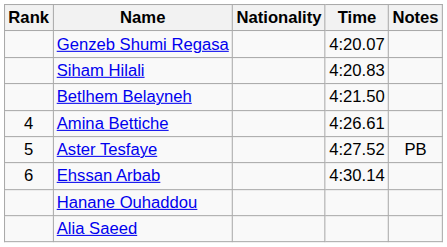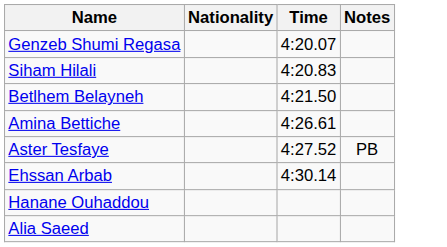 <table class="wikitable sortable" style="text-align:center">
 <tr>
-<th>Rank</th>
 <th>Name</th>
 <th>Nationality</th>
 <th>Time</th>
 <th>Notes</th>
 </tr>
 <tr>
-<td></td>
 <td align=left><a href='#'>Genzeb Shumi Regasa</a></td>
 <td align=left></td>
 <td>4:20.07</td>
 <td></td>
 </tr>
 <tr>
-<td></td>
 <td align=left><a href='#'>Siham Hilali</a></td>
 <td align=left></td>
 <td>4:20.83</td>
 <td></td>
 </tr>
 <tr>
-<td></td>
 <td align=left><a href='#'>Betlhem Belayneh</a></td>
 <td align=left></td>
 <td>4:21.50</td>
 <td></td>
 </tr>
 <tr>
-<td>4</td>
 <td align=left><a href='#'>Amina Bettiche</a></td>
 <td align=left></td>
 <td>4:26.61</td>
 <td></td>
 </tr>
 <tr>
-<td>5</td>
 <td align=left><a href='#'>Aster Tesfaye</a></td>
 <td align=left></td>
 <td>4:27.52</td>
 <td>PB</td>
 </tr>
 <tr>
-<td>6</td>
 <td align=left><a href='#'>Ehssan Arbab</a></td>
 <td align=left></td>
 <td>4:30.14</td>
 <td></td>
 </tr>
 <tr>
-<td></td>
 <td align=left><a href='#'>Hanane Ouhaddou</a></td>
 <td align=left></td>
 <td></td>
 <td></td>
 </tr>
 <tr>
-<td></td>
 <td align=left><a href='#'>Alia Saeed</a></td>
 <td align=left></td>
 <td></td>
 <td></td>
 </tr>
 </table>
